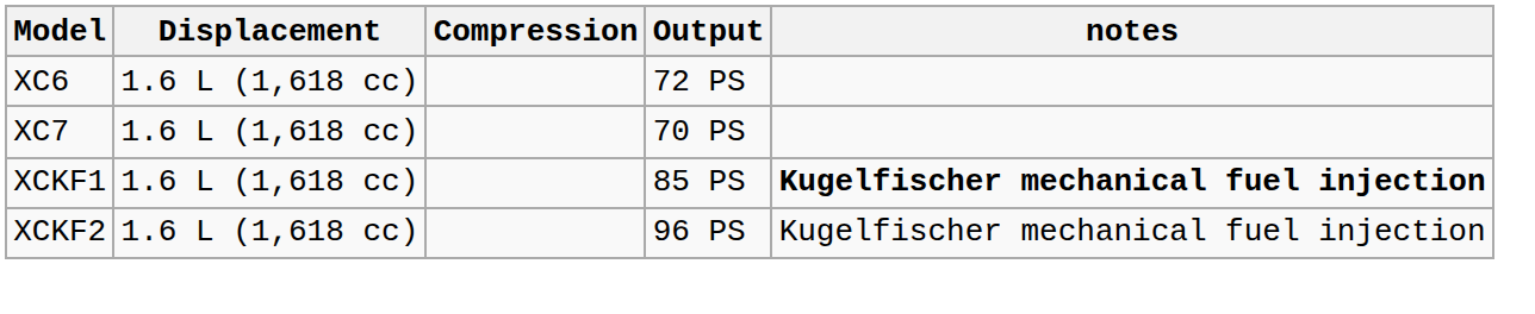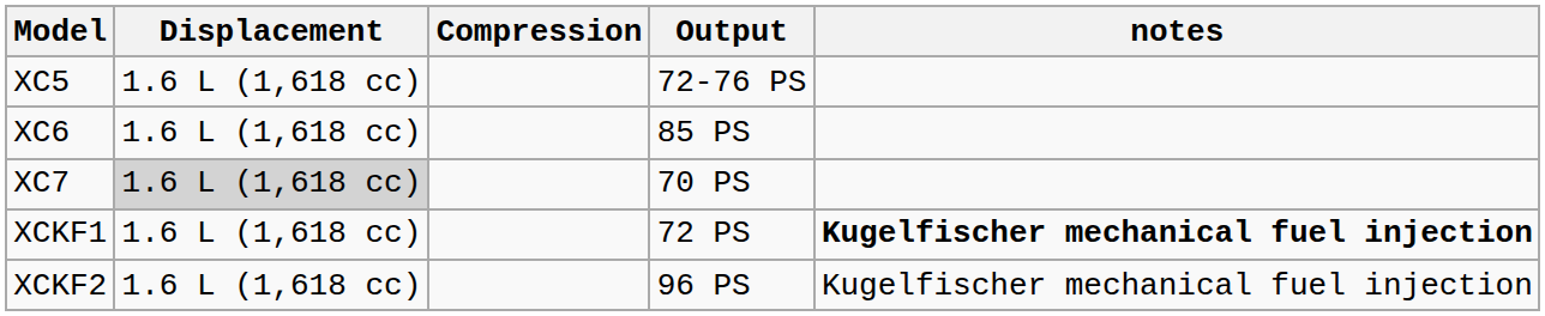 <table class="wikitable">
 <tr>
 <th>Model</th>
 <th>Displacement</th>
 <th>Compression</th>
 <th>Output</th>
 <th>notes</th>
 </tr>
 <tr>
+<td>XC5</td>
+<td>1.6 L (1,618 cc)</td>
+<td></td>
+<td>72-76 PS</td>
+<td></td>
+</tr>
+<tr>
 <td>XC6</td>
 <td>1.6 L (1,618 cc)</td>
 <td></td>
-<td>72 PS</td>
+<td>85 PS</td>
 <td></td>
 </tr>
 <tr>
 <td>XC7</td>
-<td>1.6 L (1,618 cc)</td>
+<td style="background: lightgrey;">1.6 L (1,618 cc)</td>
 <td></td>
 <td>70 PS</td>
 <td></td>
 </tr>
 <tr>
 <td>XCKF1</td>
 <td>1.6 L (1,618 cc)</td>
 <td></td>
-<td>85 PS</td>
+<td>72 PS</td>
 <td><strong>Kugelfischer mechanical fuel injection</strong></td>
 </tr>
 <tr>
 <td>XCKF2</td>
 <td>1.6 L (1,618 cc)</td>
 <td></td>
 <td>96 PS</td>
 <td>Kugelfischer mechanical fuel injection</td>
 </tr>
 </table>
